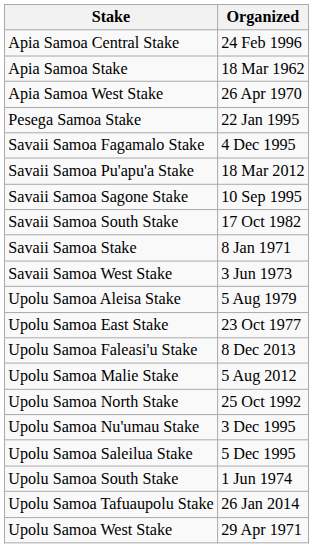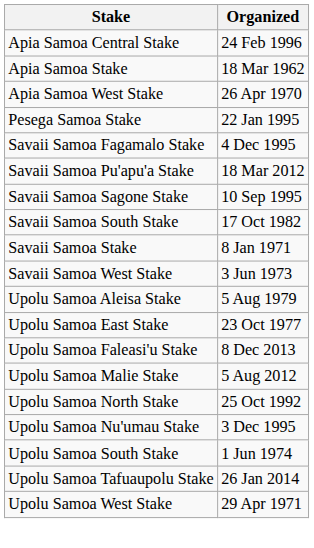 <table class="wikitable sortable mw-collapsible mw-collapsed">
 <tr>
 <th>Stake</th>
 <th data-sort-type=date>Organized</th>
 </tr>
 <tr>
 <td>Apia Samoa Central Stake</td>
 <td>24 Feb 1996</td>
 </tr>
 <tr>
 <td>Apia Samoa Stake</td>
 <td>18 Mar 1962</td>
 </tr>
 <tr>
 <td>Apia Samoa West Stake</td>
 <td>26 Apr 1970</td>
 </tr>
 <tr>
 <td>Pesega Samoa Stake</td>
 <td>22 Jan 1995</td>
 </tr>
 <tr>
 <td>Savaii Samoa Fagamalo Stake</td>
 <td>4 Dec 1995</td>
 </tr>
 <tr>
 <td>Savaii Samoa Pu'apu'a Stake</td>
 <td>18 Mar 2012</td>
 </tr>
 <tr>
 <td>Savaii Samoa Sagone Stake</td>
 <td>10 Sep 1995</td>
 </tr>
 <tr>
 <td>Savaii Samoa South Stake</td>
 <td>17 Oct 1982</td>
 </tr>
 <tr>
 <td>Savaii Samoa Stake</td>
 <td>8 Jan 1971</td>
 </tr>
 <tr>
 <td>Savaii Samoa West Stake</td>
 <td>3 Jun 1973</td>
 </tr>
 <tr>
 <td>Upolu Samoa Aleisa Stake</td>
 <td>5 Aug 1979</td>
 </tr>
 <tr>
 <td>Upolu Samoa East Stake</td>
 <td>23 Oct 1977</td>
 </tr>
 <tr>
 <td>Upolu Samoa Faleasi'u Stake</td>
 <td>8 Dec 2013</td>
 </tr>
 <tr>
 <td>Upolu Samoa Malie Stake</td>
 <td>5 Aug 2012</td>
 </tr>
 <tr>
 <td>Upolu Samoa North Stake</td>
 <td>25 Oct 1992</td>
 </tr>
 <tr>
 <td>Upolu Samoa Nu'umau Stake</td>
 <td>3 Dec 1995</td>
 </tr>
 <tr>
-<td>Upolu Samoa Saleilua Stake</td>
-<td>5 Dec 1995</td>
-</tr>
-<tr>
 <td>Upolu Samoa South Stake</td>
 <td>1 Jun 1974</td>
 </tr>
 <tr>
 <td>Upolu Samoa Tafuaupolu Stake</td>
 <td>26 Jan 2014</td>
 </tr>
 <tr>
 <td>Upolu Samoa West Stake</td>
 <td>29 Apr 1971</td>
 </tr>
 </table>
